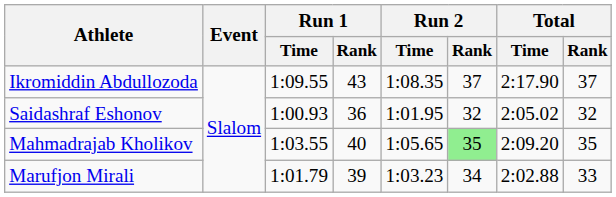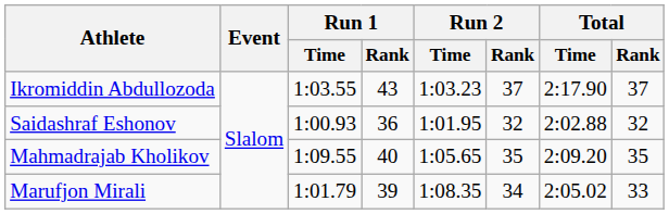 <table class="wikitable" style="font-size:90%">
 <tr>
 <th rowspan=2>Athlete</th>
 <th rowspan=2>Event</th>
 <th colspan=2>Run 1</th>
 <th colspan=2>Run 2</th>
 <th colspan=2>Total</th>
 </tr>
 <tr style="font-size:90%">
 <th>Time</th>
 <th>Rank</th>
 <th>Time</th>
 <th>Rank</th>
 <th>Time</th>
 <th>Rank</th>
 </tr>
 <tr align=center>
 <td align=left><a href='#'>Ikromiddin Abdullozoda</a></td>
 <td align=left rowspan=4><a href='#'>Slalom</a></td>
-<td>1:09.55</td>
+<td>1:03.55</td>
 <td>43</td>
-<td>1:08.35</td>
+<td>1:03.23</td>
 <td>37</td>
 <td>2:17.90</td>
 <td>37</td>
 </tr>
 <tr align=center>
 <td align=left><a href='#'>Saidashraf Eshonov</a></td>
 <td>1:00.93</td>
 <td>36</td>
 <td>1:01.95</td>
 <td>32</td>
-<td>2:05.02</td>
+<td>2:02.88</td>
 <td>32</td>
 </tr>
 <tr align=center>
 <td align=left><a href='#'>Mahmadrajab Kholikov</a></td>
-<td>1:03.55</td>
+<td>1:09.55</td>
 <td>40</td>
 <td>1:05.65</td>
-<td style="background: lightgreen;">35</td>
+<td>35</td>
 <td>2:09.20</td>
 <td>35</td>
 </tr>
 <tr align=center>
 <td align=left><a href='#'>Marufjon Mirali</a></td>
 <td>1:01.79</td>
 <td>39</td>
-<td>1:03.23</td>
+<td>1:08.35</td>
 <td>34</td>
-<td>2:02.88</td>
+<td>2:05.02</td>
 <td>33</td>
 </tr>
 </table>
